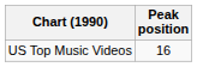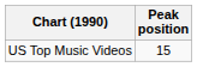 <table class="wikitable" border="1">
 <tr>
 <th>Chart (1990)</th>
 <th>Peak<br>position</th>
 </tr>
 <tr>
 <td>US Top Music Videos</td>
-<td align="center">16</td>
+<td align="center">15</td>
 </tr>
 </table>
